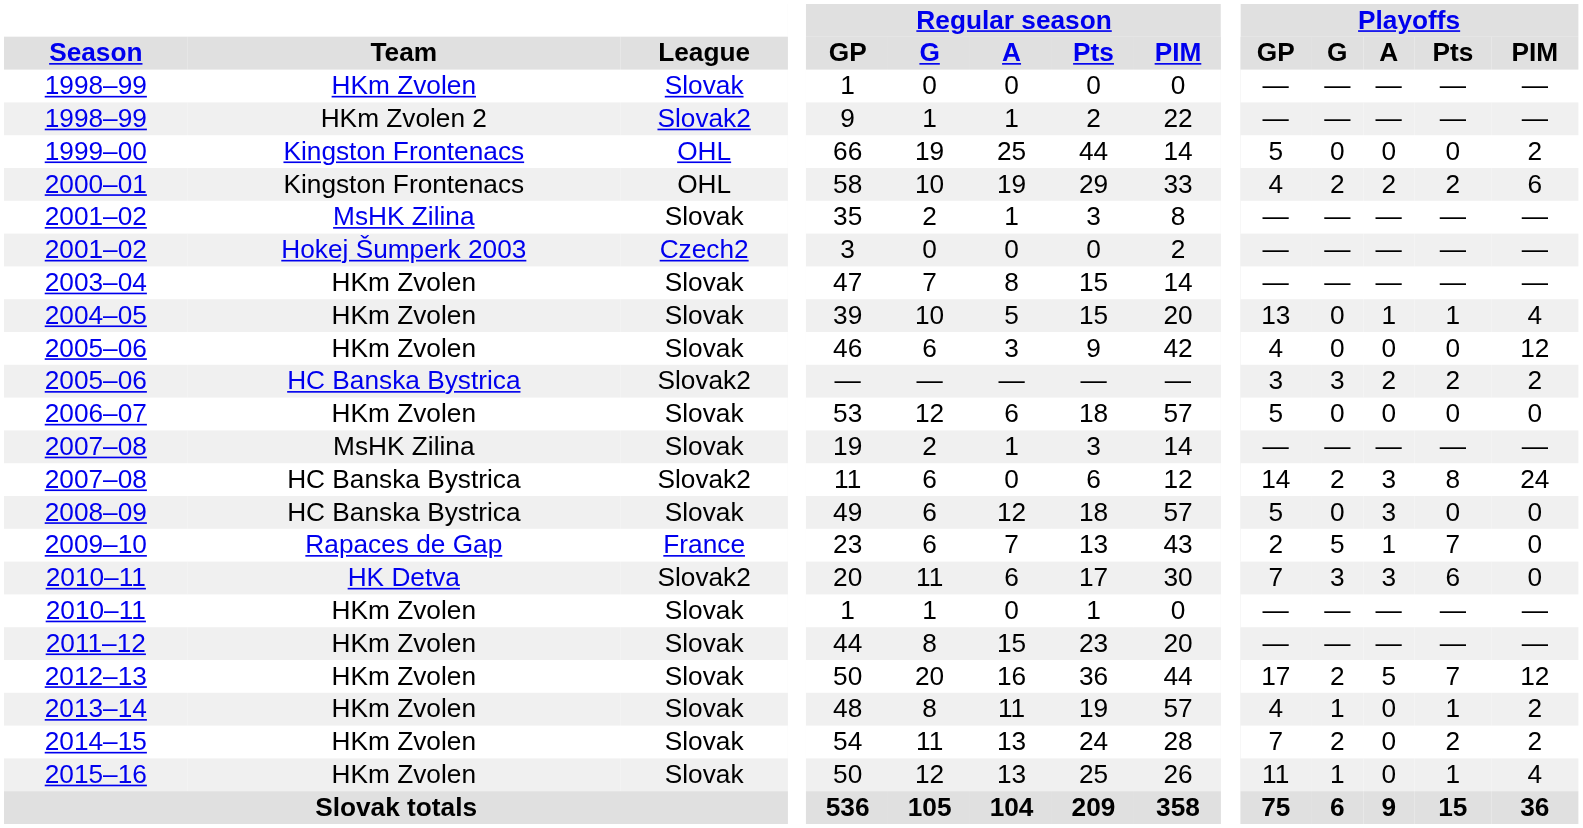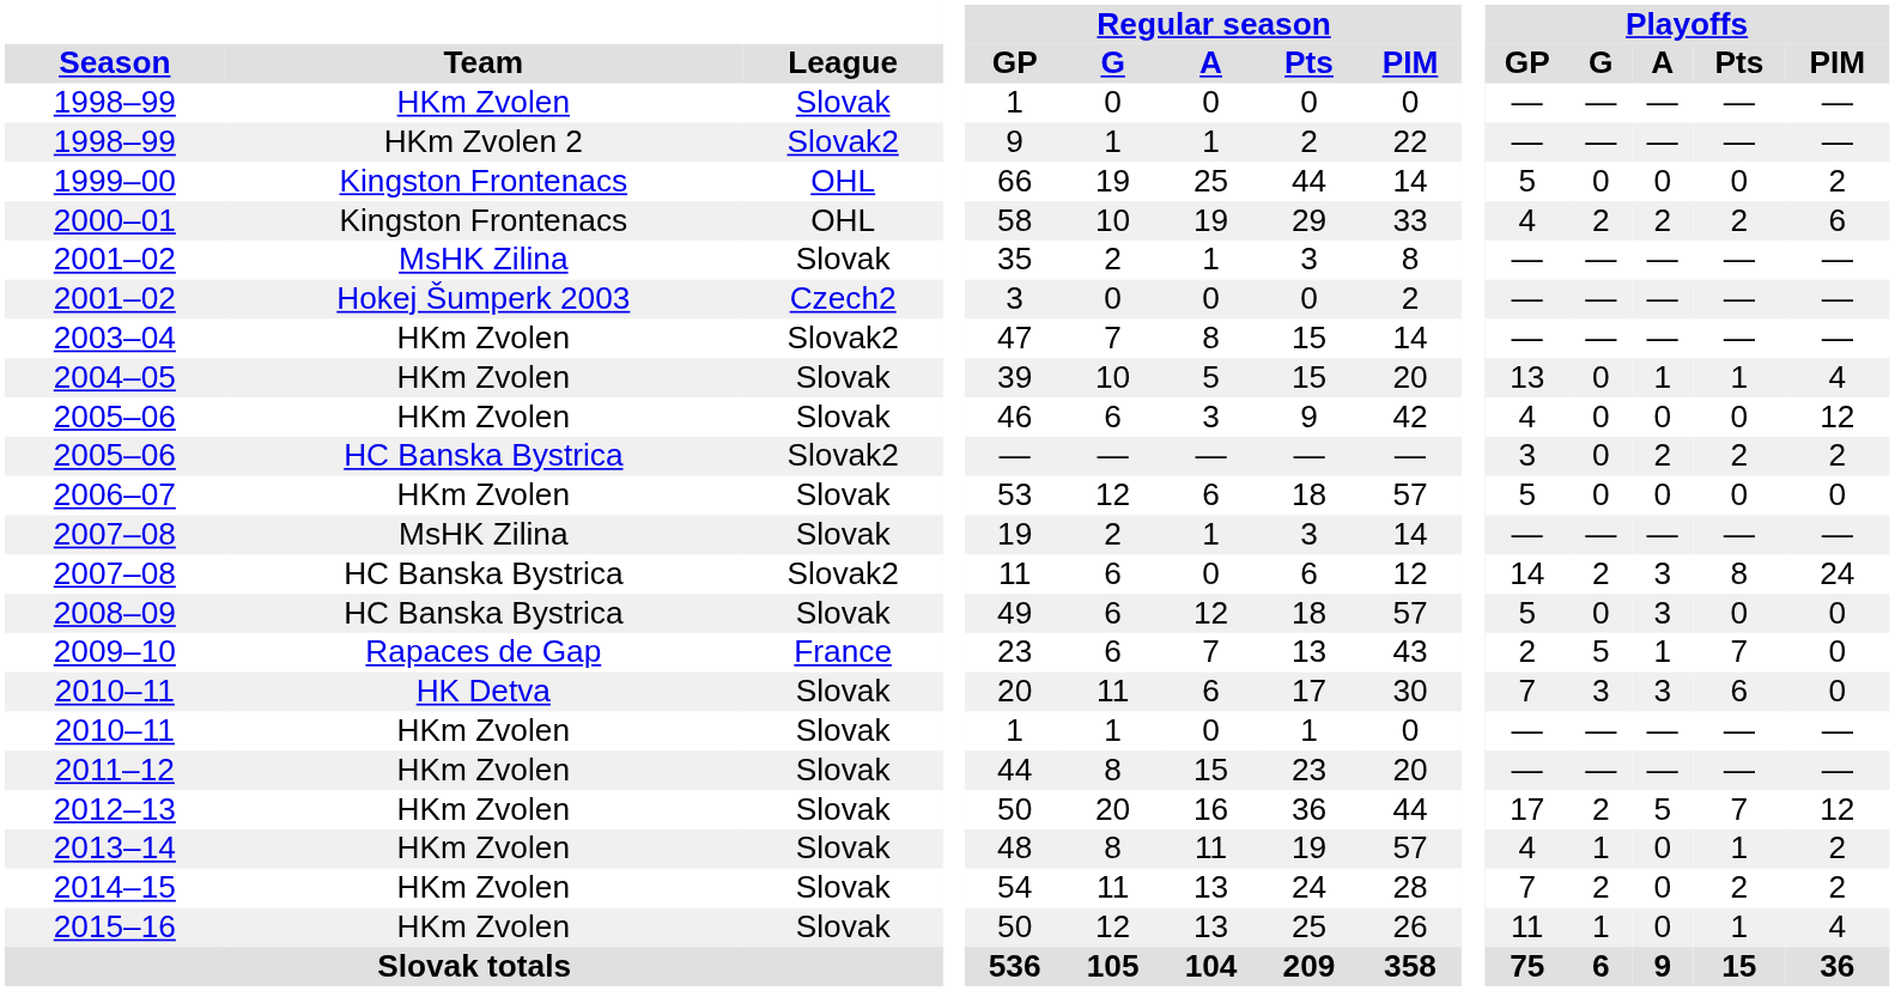 <table border="0" cellpadding="1" cellspacing="0" style="text-align:center; width:60em">
 <tr bgcolor="#e0e0e0">
 <th colspan="3" bgcolor="#ffffff"> </th>
 <th rowspan="99" bgcolor="#ffffff"> </th>
 <th colspan="5"><a href='#'>Regular season</a></th>
 <th rowspan="99" bgcolor="#ffffff"> </th>
 <th colspan="5"><a href='#'>Playoffs</a></th>
 </tr>
 <tr bgcolor="#e0e0e0">
 <th><a href='#'>Season</a></th>
 <th>Team</th>
 <th>League</th>
 <th>GP</th>
 <th><a href='#'>G</a></th>
 <th><a href='#'>A</a></th>
 <th><a href='#'>Pts</a></th>
 <th><a href='#'>PIM</a></th>
 <th>GP</th>
 <th>G</th>
 <th>A</th>
 <th>Pts</th>
 <th>PIM</th>
 </tr>
 <tr>
 <td><a href='#'>1998–99</a></td>
 <td><a href='#'>HKm Zvolen</a></td>
 <td><a href='#'>Slovak</a></td>
 <td>1</td>
 <td>0</td>
 <td>0</td>
 <td>0</td>
 <td>0</td>
 <td>—</td>
 <td>—</td>
 <td>—</td>
 <td>—</td>
 <td>—</td>
 </tr>
 <tr bgcolor="#f0f0f0">
 <td><a href='#'>1998–99</a></td>
 <td>HKm Zvolen 2</td>
 <td><a href='#'>Slovak2</a></td>
 <td>9</td>
 <td>1</td>
 <td>1</td>
 <td>2</td>
 <td>22</td>
 <td>—</td>
 <td>—</td>
 <td>—</td>
 <td>—</td>
 <td>—</td>
 </tr>
 <tr>
 <td><a href='#'>1999–00</a></td>
 <td><a href='#'>Kingston Frontenacs</a></td>
 <td><a href='#'>OHL</a></td>
 <td>66</td>
 <td>19</td>
 <td>25</td>
 <td>44</td>
 <td>14</td>
 <td>5</td>
 <td>0</td>
 <td>0</td>
 <td>0</td>
 <td>2</td>
 </tr>
 <tr bgcolor="#f0f0f0">
 <td><a href='#'>2000–01</a></td>
 <td>Kingston Frontenacs</td>
 <td>OHL</td>
 <td>58</td>
 <td>10</td>
 <td>19</td>
 <td>29</td>
 <td>33</td>
 <td>4</td>
 <td>2</td>
 <td>2</td>
 <td>2</td>
 <td>6</td>
 </tr>
 <tr>
 <td><a href='#'>2001–02</a></td>
 <td><a href='#'>MsHK Zilina</a></td>
 <td>Slovak</td>
 <td>35</td>
 <td>2</td>
 <td>1</td>
 <td>3</td>
 <td>8</td>
 <td>—</td>
 <td>—</td>
 <td>—</td>
 <td>—</td>
 <td>—</td>
 </tr>
 <tr bgcolor="#f0f0f0">
 <td><a href='#'>2001–02</a></td>
 <td><a href='#'>Hokej Šumperk 2003</a></td>
 <td><a href='#'>Czech2</a></td>
 <td>3</td>
 <td>0</td>
 <td>0</td>
 <td>0</td>
 <td>2</td>
 <td>—</td>
 <td>—</td>
 <td>—</td>
 <td>—</td>
 <td>—</td>
 </tr>
 <tr>
 <td><a href='#'>2003–04</a></td>
 <td>HKm Zvolen</td>
-<td>Slovak</td>
+<td>Slovak2</td>
 <td>47</td>
 <td>7</td>
 <td>8</td>
 <td>15</td>
 <td>14</td>
 <td>—</td>
 <td>—</td>
 <td>—</td>
 <td>—</td>
 <td>—</td>
 </tr>
 <tr bgcolor="#f0f0f0">
 <td><a href='#'>2004–05</a></td>
 <td>HKm Zvolen</td>
 <td>Slovak</td>
 <td>39</td>
 <td>10</td>
 <td>5</td>
 <td>15</td>
 <td>20</td>
 <td>13</td>
 <td>0</td>
 <td>1</td>
 <td>1</td>
 <td>4</td>
 </tr>
 <tr>
 <td><a href='#'>2005–06</a></td>
 <td>HKm Zvolen</td>
 <td>Slovak</td>
 <td>46</td>
 <td>6</td>
 <td>3</td>
 <td>9</td>
 <td>42</td>
 <td>4</td>
 <td>0</td>
 <td>0</td>
 <td>0</td>
 <td>12</td>
 </tr>
 <tr bgcolor="#f0f0f0">
 <td><a href='#'>2005–06</a></td>
 <td><a href='#'>HC Banska Bystrica</a></td>
 <td>Slovak2</td>
 <td>—</td>
 <td>—</td>
 <td>—</td>
 <td>—</td>
 <td>—</td>
 <td>3</td>
-<td>3</td>
+<td>0</td>
 <td>2</td>
 <td>2</td>
 <td>2</td>
 </tr>
 <tr>
 <td><a href='#'>2006–07</a></td>
 <td>HKm Zvolen</td>
 <td>Slovak</td>
 <td>53</td>
 <td>12</td>
 <td>6</td>
 <td>18</td>
 <td>57</td>
 <td>5</td>
 <td>0</td>
 <td>0</td>
 <td>0</td>
 <td>0</td>
 </tr>
 <tr bgcolor="#f0f0f0">
 <td><a href='#'>2007–08</a></td>
 <td>MsHK Zilina</td>
 <td>Slovak</td>
 <td>19</td>
 <td>2</td>
 <td>1</td>
 <td>3</td>
 <td>14</td>
 <td>—</td>
 <td>—</td>
 <td>—</td>
 <td>—</td>
 <td>—</td>
 </tr>
 <tr>
 <td><a href='#'>2007–08</a></td>
 <td>HC Banska Bystrica</td>
 <td>Slovak2</td>
 <td>11</td>
 <td>6</td>
 <td>0</td>
 <td>6</td>
 <td>12</td>
 <td>14</td>
 <td>2</td>
 <td>3</td>
 <td>8</td>
 <td>24</td>
 </tr>
 <tr bgcolor="#f0f0f0">
 <td><a href='#'>2008–09</a></td>
 <td>HC Banska Bystrica</td>
 <td>Slovak</td>
 <td>49</td>
 <td>6</td>
 <td>12</td>
 <td>18</td>
 <td>57</td>
 <td>5</td>
 <td>0</td>
 <td>3</td>
 <td>0</td>
 <td>0</td>
 </tr>
 <tr>
 <td><a href='#'>2009–10</a></td>
 <td><a href='#'>Rapaces de Gap</a></td>
 <td><a href='#'>France</a></td>
 <td>23</td>
 <td>6</td>
 <td>7</td>
 <td>13</td>
 <td>43</td>
 <td>2</td>
 <td>5</td>
 <td>1</td>
 <td>7</td>
 <td>0</td>
 </tr>
 <tr bgcolor="#f0f0f0">
 <td><a href='#'>2010–11</a></td>
 <td><a href='#'>HK Detva</a></td>
-<td>Slovak2</td>
+<td>Slovak</td>
 <td>20</td>
 <td>11</td>
 <td>6</td>
 <td>17</td>
 <td>30</td>
 <td>7</td>
 <td>3</td>
 <td>3</td>
 <td>6</td>
 <td>0</td>
 </tr>
 <tr>
 <td><a href='#'>2010–11</a></td>
 <td>HKm Zvolen</td>
 <td>Slovak</td>
 <td>1</td>
 <td>1</td>
 <td>0</td>
 <td>1</td>
 <td>0</td>
 <td>—</td>
 <td>—</td>
 <td>—</td>
 <td>—</td>
 <td>—</td>
 </tr>
 <tr bgcolor="#f0f0f0">
 <td><a href='#'>2011–12</a></td>
 <td>HKm Zvolen</td>
 <td>Slovak</td>
 <td>44</td>
 <td>8</td>
 <td>15</td>
 <td>23</td>
 <td>20</td>
 <td>—</td>
 <td>—</td>
 <td>—</td>
 <td>—</td>
 <td>—</td>
 </tr>
 <tr>
 <td><a href='#'>2012–13</a></td>
 <td>HKm Zvolen</td>
 <td>Slovak</td>
 <td>50</td>
 <td>20</td>
 <td>16</td>
 <td>36</td>
 <td>44</td>
 <td>17</td>
 <td>2</td>
 <td>5</td>
 <td>7</td>
 <td>12</td>
 </tr>
 <tr bgcolor="#f0f0f0">
 <td><a href='#'>2013–14</a></td>
 <td>HKm Zvolen</td>
 <td>Slovak</td>
 <td>48</td>
 <td>8</td>
 <td>11</td>
 <td>19</td>
 <td>57</td>
 <td>4</td>
 <td>1</td>
 <td>0</td>
 <td>1</td>
 <td>2</td>
 </tr>
 <tr>
 <td><a href='#'>2014–15</a></td>
 <td>HKm Zvolen</td>
 <td>Slovak</td>
 <td>54</td>
 <td>11</td>
 <td>13</td>
 <td>24</td>
 <td>28</td>
 <td>7</td>
 <td>2</td>
 <td>0</td>
 <td>2</td>
 <td>2</td>
 </tr>
 <tr bgcolor="#f0f0f0">
 <td><a href='#'>2015–16</a></td>
 <td>HKm Zvolen</td>
 <td>Slovak</td>
 <td>50</td>
 <td>12</td>
 <td>13</td>
 <td>25</td>
 <td>26</td>
 <td>11</td>
 <td>1</td>
 <td>0</td>
 <td>1</td>
 <td>4</td>
 </tr>
 <tr>
 </tr>
 <tr ALIGN="center" bgcolor="#e0e0e0">
 <th colspan="3">Slovak totals</th>
 <th ALIGN="center">536</th>
 <th ALIGN="center">105</th>
 <th ALIGN="center">104</th>
 <th ALIGN="center">209</th>
 <th ALIGN="center">358</th>
 <th ALIGN="center">75</th>
 <th ALIGN="center">6</th>
 <th ALIGN="center">9</th>
 <th ALIGN="center">15</th>
 <th ALIGN="center">36</th>
 </tr>
 </table>
